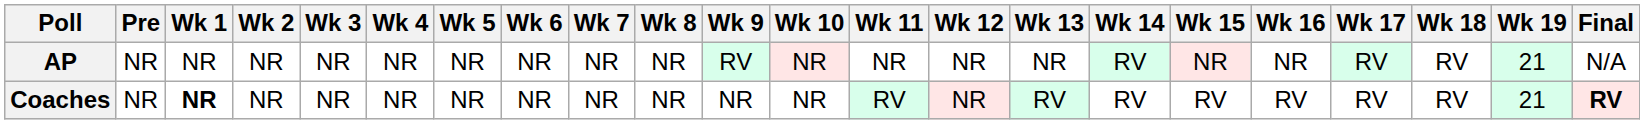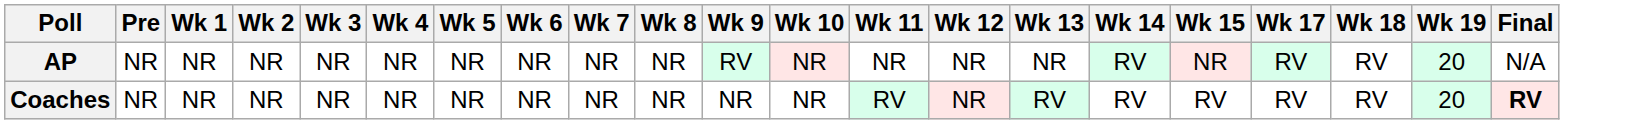 <table class="wikitable" style="white-space:nowrap;">
 <tr>
 <th>Poll</th>
 <th>Pre</th>
 <th>Wk 1</th>
 <th>Wk 2</th>
 <th>Wk 3</th>
 <th>Wk 4</th>
 <th>Wk 5</th>
 <th>Wk 6</th>
 <th>Wk 7</th>
 <th>Wk 8</th>
 <th>Wk 9</th>
 <th>Wk 10</th>
 <th>Wk 11</th>
 <th>Wk 12</th>
 <th>Wk 13</th>
 <th>Wk 14</th>
 <th>Wk 15</th>
-<th>Wk 16</th>
 <th>Wk 17</th>
 <th>Wk 18</th>
 <th>Wk 19</th>
 <th>Final</th>
 </tr>
 <tr style="text-align:center;">
 <th>AP</th>
 <td style="background:#FFF;">NR</td>
 <td style="background:#FFF;">NR</td>
 <td style="background:#FFF;">NR</td>
 <td style="background:#FFF;">NR</td>
 <td style="background:#FFF;">NR</td>
 <td style="background:#FFF;">NR</td>
 <td style="background:#FFF;">NR</td>
 <td style="background:#FFF;">NR</td>
 <td style="background:#FFF;">NR</td>
 <td style="background:#d8ffeb;">RV</td>
 <td style="background:#ffe6e6;">NR</td>
 <td style="background:#FFF;">NR</td>
 <td style="background:#FFF;">NR</td>
 <td style="background:#FFF;">NR</td>
 <td style="background:#d8ffeb;">RV</td>
 <td style="background:#ffe6e6;">NR</td>
-<td style="background:#FFF;">NR</td>
 <td style="background:#d8ffeb;">RV</td>
 <td style="background:#FFF;">RV</td>
-<td style="background:#d8ffeb;">21</td>
+<td style="background:#d8ffeb;">20</td>
 <td style="background:#FFF;">N/A</td>
 </tr>
 <tr style="text-align:center;">
 <th>Coaches</th>
 <td style="background:#FFF;">NR</td>
-<td style="background:#FFF;"><strong>NR</strong></td>
+<td style="background:#FFF;">NR</td>
 <td style="background:#FFF;">NR</td>
 <td style="background:#FFF;">NR</td>
 <td style="background:#FFF;">NR</td>
 <td style="background:#FFF;">NR</td>
 <td style="background:#FFF;">NR</td>
 <td style="background:#FFF;">NR</td>
 <td style="background:#FFF;">NR</td>
 <td style="background:#FFF;">NR</td>
 <td style="background:#FFF;">NR</td>
 <td style="background:#d8ffeb;">RV</td>
 <td style="background:#ffe6e6;">NR</td>
 <td style="background:#d8ffeb;">RV</td>
 <td style="background:#FFF;">RV</td>
 <td style="background:#FFF;">RV</td>
 <td style="background:#FFF;">RV</td>
 <td style="background:#FFF;">RV</td>
-<td style="background:#FFF;">RV</td>
-<td style="background:#d8ffeb;">21</td>
+<td style="background:#d8ffeb;">20</td>
 <td style="background:#ffe6e6;"><strong>RV</strong></td>
 </tr>
 </table>
